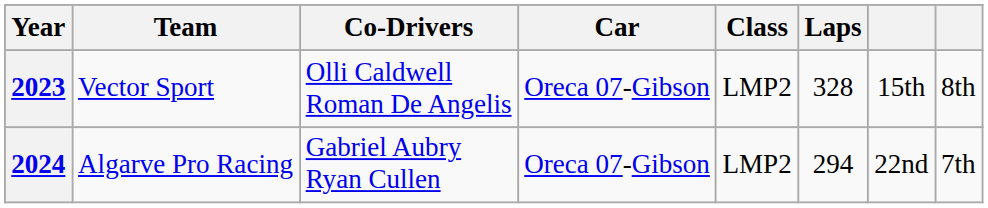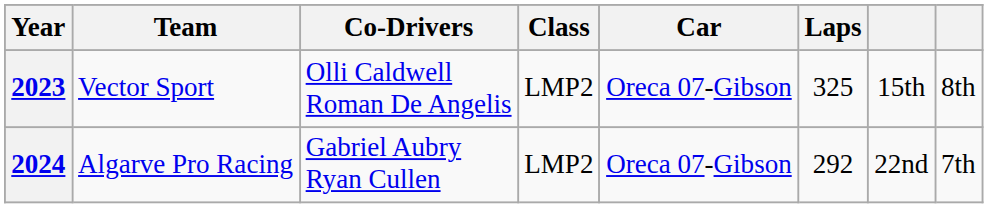 <table class="wikitable" style="text-align:center; font-size:90%">
 <tr>
 <th>Year</th>
 <th>Team</th>
 <th>Co-Drivers</th>
+<th>Class</th>
 <th>Car</th>
-<th>Class</th>
 <th>Laps</th>
 <th></th>
 <th></th>
 </tr>
 <tr>
 <th><a href='#'>2023</a></th>
 <td align="left"> <a href='#'>Vector Sport</a></td>
 <td align="left"> <a href='#'>Olli Caldwell</a><br> <a href='#'>Roman De Angelis</a></td>
+<td>LMP2</td>
 <td align="left"><a href='#'>Oreca 07</a>-<a href='#'>Gibson</a></td>
-<td>LMP2</td>
-<td>328</td>
+<td>325</td>
 <td>15th</td>
 <td>8th</td>
 </tr>
 <tr>
 <th><a href='#'>2024</a></th>
 <td align="left"> <a href='#'>Algarve Pro Racing</a></td>
 <td align="left"> <a href='#'>Gabriel Aubry</a><br> <a href='#'>Ryan Cullen</a></td>
+<td>LMP2</td>
 <td align="left"nowrap><a href='#'>Oreca 07</a>-<a href='#'>Gibson</a></td>
-<td>LMP2</td>
-<td>294</td>
+<td>292</td>
 <td>22nd</td>
 <td>7th</td>
 </tr>
 </table>
